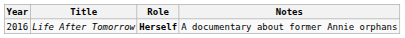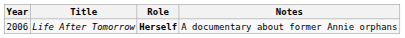 <table class="wikitable sortable">
 <tr>
 <th>Year</th>
 <th>Title</th>
 <th>Role</th>
 <th>Notes</th>
 </tr>
 <tr>
-<td>2016</td>
+<td>2006</td>
 <td><em>Life After Tomorrow</em></td>
 <td><strong>Herself</strong></td>
 <td>A documentary about former Annie orphans</td>
 </tr>
 </table>
